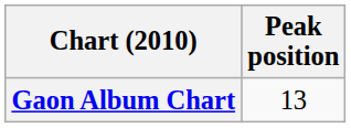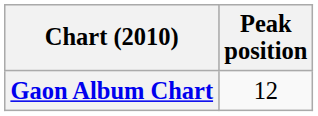 <table class="wikitable plainrowheaders sortable" style="text-align:center;" border="1">
 <tr>
 <th scope="col">Chart (2010)</th>
 <th scope="col">Peak<br>position</th>
 </tr>
 <tr>
 <th scope="row"><a href='#'>Gaon Album Chart</a></th>
-<td>13</td>
+<td>12</td>
 </tr>
 </table>
